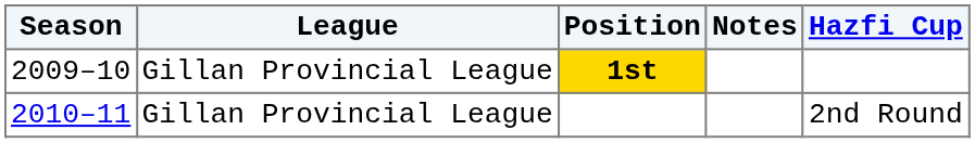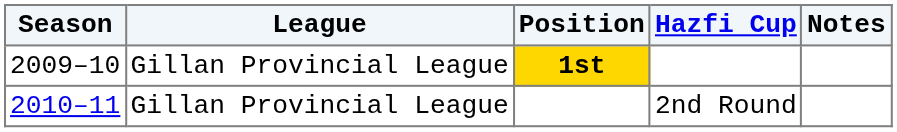 <table border="1" cellpadding="2" style="border-collapse:collapse; text-align:center; font-size:normal;">
 <tr style="background:#f0f6fa;">
 <th>Season</th>
 <th>League</th>
 <th>Position</th>
+<th><a href='#'>Hazfi Cup</a></th>
 <th>Notes</th>
-<th><a href='#'>Hazfi Cup</a></th>
 </tr>
 <tr>
 <td>2009–10</td>
 <td>Gillan Provincial League</td>
 <td bgcolor=gold><strong>1st</strong></td>
 <td></td>
 <td></td>
 </tr>
 <tr>
 <td><a href='#'>2010–11</a></td>
 <td>Gillan Provincial League</td>
 <td></td>
+<td>2nd Round</td>
 <td></td>
-<td>2nd Round</td>
 </tr>
 </table>
